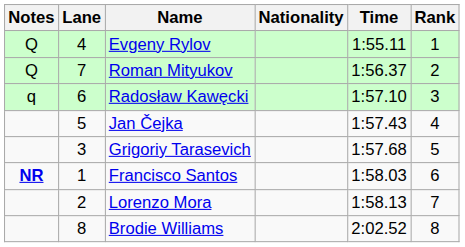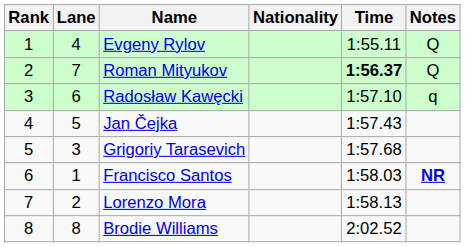 <table class="wikitable sortable" style="text-align:center">
 <tr>
-<th>Notes</th>
+<th>Rank</th>
 <th>Lane</th>
 <th>Name</th>
 <th>Nationality</th>
 <th>Time</th>
-<th>Rank</th>
+<th>Notes</th>
 </tr>
 <tr bgcolor=ccffcc>
-<td>Q</td>
+<td>1</td>
 <td>4</td>
 <td align=left><a href='#'>Evgeny Rylov</a></td>
 <td align=left></td>
 <td>1:55.11</td>
-<td>1</td>
+<td>Q</td>
 </tr>
 <tr bgcolor=ccffcc>
-<td>Q</td>
+<td>2</td>
 <td>7</td>
 <td align=left><a href='#'>Roman Mityukov</a></td>
 <td align=left></td>
-<td>1:56.37</td>
-<td>2</td>
+<td><strong>1:56.37</strong></td>
+<td>Q</td>
 </tr>
 <tr bgcolor=ccffcc>
-<td>q</td>
+<td>3</td>
 <td>6</td>
 <td align=left><a href='#'>Radosław Kawęcki</a></td>
 <td align=left></td>
 <td>1:57.10</td>
-<td>3</td>
+<td>q</td>
 </tr>
 <tr>
-<td></td>
+<td>4</td>
 <td>5</td>
 <td align=left><a href='#'>Jan Čejka</a></td>
 <td align=left></td>
 <td>1:57.43</td>
-<td>4</td>
+<td></td>
 </tr>
 <tr>
-<td></td>
+<td>5</td>
 <td>3</td>
 <td align=left><a href='#'>Grigoriy Tarasevich</a></td>
 <td align=left></td>
 <td>1:57.68</td>
-<td>5</td>
+<td></td>
 </tr>
 <tr>
-<td><strong><a href='#'>NR</a></strong></td>
+<td>6</td>
 <td>1</td>
 <td align=left><a href='#'>Francisco Santos</a></td>
 <td align=left></td>
 <td>1:58.03</td>
-<td>6</td>
+<td><strong><a href='#'>NR</a></strong></td>
 </tr>
 <tr>
-<td></td>
+<td>7</td>
 <td>2</td>
 <td align=left><a href='#'>Lorenzo Mora</a></td>
 <td align=left></td>
 <td>1:58.13</td>
-<td>7</td>
+<td></td>
 </tr>
 <tr>
-<td></td>
+<td>8</td>
 <td>8</td>
 <td align=left><a href='#'>Brodie Williams</a></td>
 <td align=left></td>
 <td>2:02.52</td>
-<td>8</td>
+<td></td>
 </tr>
 </table>
